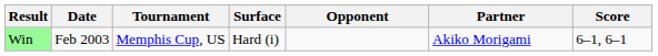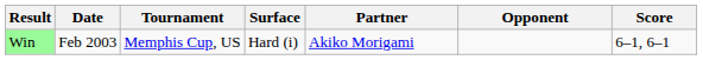 <table class="sortable wikitable">
 <tr>
 <th>Result</th>
 <th>Date</th>
 <th width=120>Tournament</th>
 <th width=55>Surface</th>
+<th width=150>Partner</th>
 <th width=150>Opponent</th>
-<th width=150>Partner</th>
 <th width=80 class="unsortable">Score</th>
 </tr>
 <tr>
 <td style="background:#98fb98;">Win</td>
 <td>Feb 2003</td>
 <td><a href='#'>Memphis Cup</a>, US</td>
 <td>Hard (i)</td>
+<td> <a href='#'>Akiko Morigami</a></td>
 <td></td>
-<td> <a href='#'>Akiko Morigami</a></td>
 <td>6–1, 6–1</td>
 </tr>
 </table>
